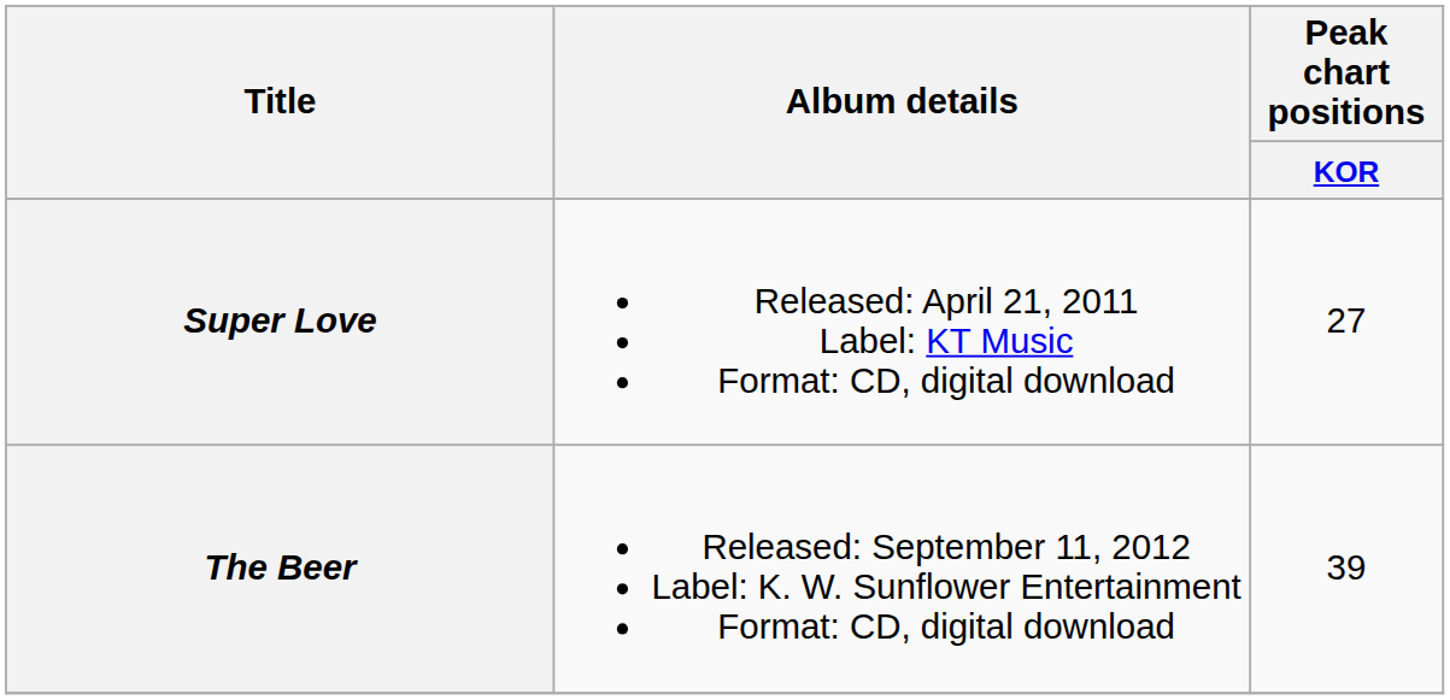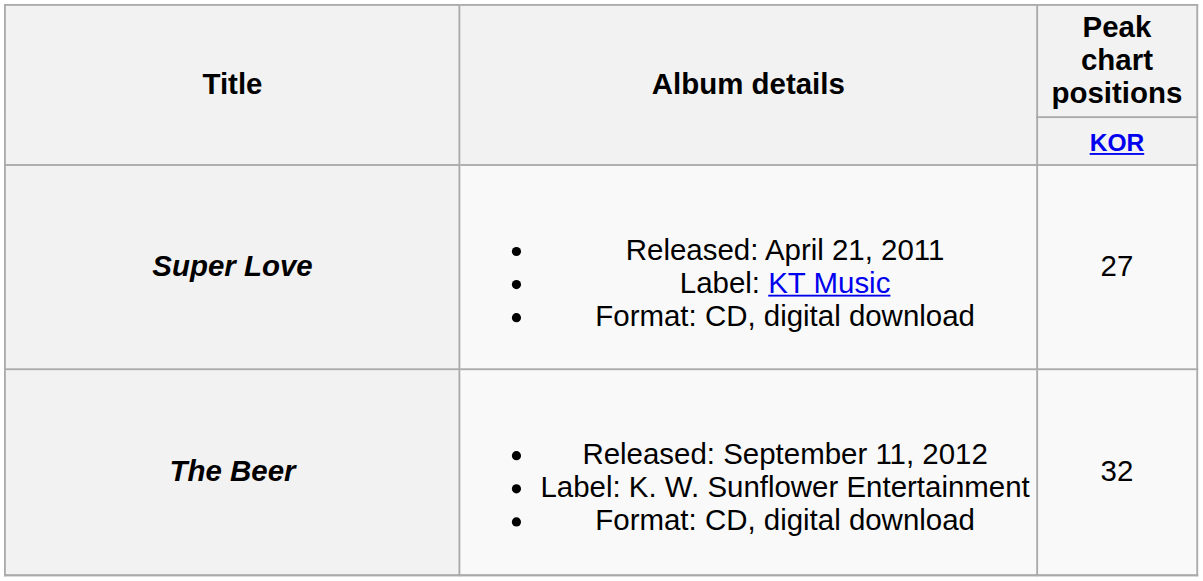 <table class="wikitable plainrowheaders" style="text-align:center;">
 <tr>
 <th scope="col" rowspan="2" style="width:15em;">Title</th>
 <th scope="col" rowspan="2">Album details</th>
 <th scope="col" colspan="1" style="width:5em;">Peak chart positions</th>
 </tr>
 <tr>
 <th><small><a href='#'>KOR</a></small><br></th>
 </tr>
 <tr>
 <th scope="row"><em>Super Love</em></th>
 <td><br><ul><li>Released: April 21, 2011</li><li>Label: <a href='#'>KT Music</a></li><li>Format: CD, digital download</li></ul></td>
 <td>27</td>
 </tr>
 <tr>
 <th scope="row"><em>The Beer</em></th>
 <td><br><ul><li>Released: September 11, 2012</li><li>Label: K. W. Sunflower Entertainment</li><li>Format: CD, digital download</li></ul></td>
-<td>39</td>
+<td>32</td>
 </tr>
 <tr>
 </tr>
 </table>
